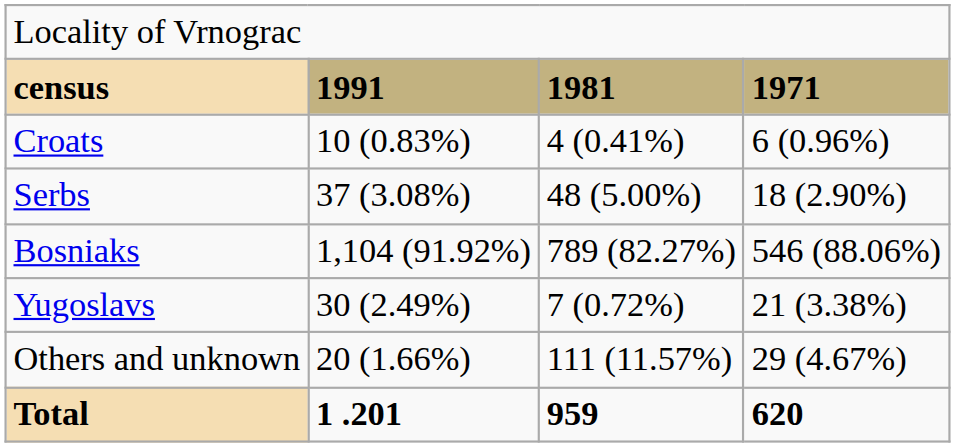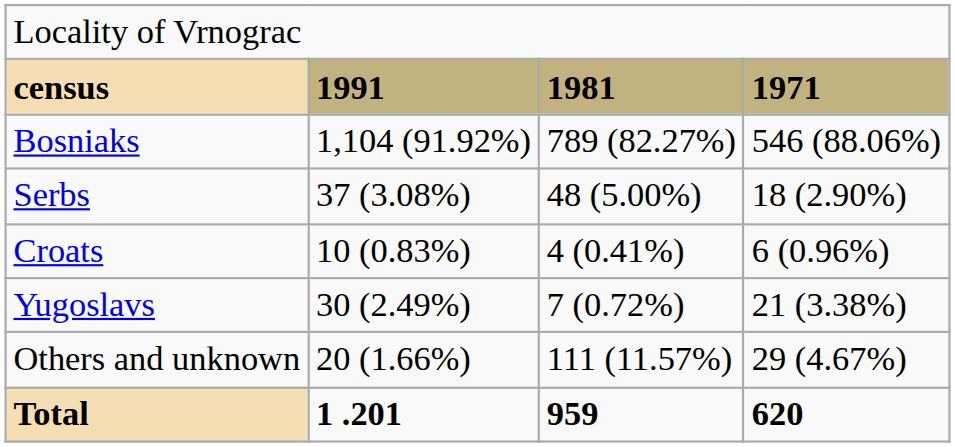 <table class="wikitable sortable mw-collapsible" border="1" cellpadding="7" cellspacing="0" style="margin: 10px 10px 25px; background: #f9f9f9; border: 1px # AAA solid; border-collapse: collapse; font-size: 85 %; float:centre; ">
 <tr>
 <td colspan="4">Locality of Vrnograc</td>
 </tr>
 <tr>
 <td style = "background: #F5DEB3 "><strong>census</strong></td>
 <td style = "background: #C2B280 "><strong>1991</strong></td>
 <td style = "background: #C2B280 "><strong>1981</strong></td>
 <td style = "background: #C2B280 "><strong>1971</strong></td>
 </tr>
 <tr>
-<td><a href='#'>Croats</a></td>
-<td>10 (0.83%)</td>
-<td>4 (0.41%)</td>
-<td>6 (0.96%)</td>
+<td><a href='#'>Bosniaks</a></td>
+<td>1,104 (91.92%)</td>
+<td>789 (82.27%)</td>
+<td>546 (88.06%)</td>
 </tr>
 <tr>
 <td><a href='#'>Serbs</a></td>
 <td>37 (3.08%)</td>
 <td>48 (5.00%)</td>
 <td>18 (2.90%)</td>
 </tr>
 <tr>
-<td><a href='#'>Bosniaks</a></td>
-<td>1,104 (91.92%)</td>
-<td>789 (82.27%)</td>
-<td>546 (88.06%)</td>
+<td><a href='#'>Croats</a></td>
+<td>10 (0.83%)</td>
+<td>4 (0.41%)</td>
+<td>6 (0.96%)</td>
 </tr>
 <tr>
 <td><a href='#'>Yugoslavs</a></td>
 <td>30 (2.49%)</td>
 <td>7 (0.72%)</td>
 <td>21 (3.38%)</td>
 </tr>
 <tr>
 <td>Others and unknown</td>
 <td>20 (1.66%)</td>
 <td>111 (11.57%)</td>
 <td>29 (4.67%)</td>
 </tr>
 <tr>
 <td style = "background:#F5DEB3"><strong> Total</strong></td>
 <td><strong>1 .201</strong></td>
 <td><strong>959</strong></td>
 <td><strong>620</strong></td>
 </tr>
 </table>
